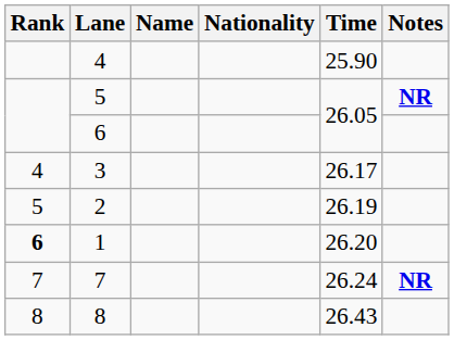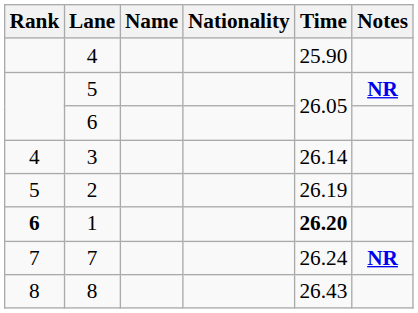 <table class="wikitable sortable" style="text-align:center">
 <tr>
 <th>Rank</th>
 <th>Lane</th>
 <th>Name</th>
 <th>Nationality</th>
 <th>Time</th>
 <th>Notes</th>
 </tr>
 <tr>
 <td></td>
 <td>4</td>
 <td align=left></td>
 <td align=left></td>
 <td>25.90</td>
 <td></td>
 </tr>
 <tr>
 <td rowspan=2></td>
 <td>5</td>
 <td align=left></td>
 <td align=left></td>
 <td rowspan=2>26.05</td>
 <td><strong><a href='#'>NR</a></strong></td>
 </tr>
 <tr>
 <td>6</td>
 <td align=left></td>
 <td align=left></td>
 <td></td>
 </tr>
 <tr>
 <td>4</td>
 <td>3</td>
 <td align=left></td>
 <td align=left></td>
-<td>26.17</td>
+<td>26.14</td>
 <td></td>
 </tr>
 <tr>
 <td>5</td>
 <td>2</td>
 <td align=left></td>
 <td align=left></td>
 <td>26.19</td>
 <td></td>
 </tr>
 <tr>
 <td><strong>6</strong></td>
 <td>1</td>
 <td align=left></td>
 <td align=left></td>
-<td>26.20</td>
+<td><strong>26.20</strong></td>
 <td></td>
 </tr>
 <tr>
 <td>7</td>
 <td>7</td>
 <td align=left></td>
 <td align=left></td>
 <td>26.24</td>
 <td><strong><a href='#'>NR</a></strong></td>
 </tr>
 <tr>
 <td>8</td>
 <td>8</td>
 <td align=left></td>
 <td align=left></td>
 <td>26.43</td>
 <td></td>
 </tr>
 </table>
